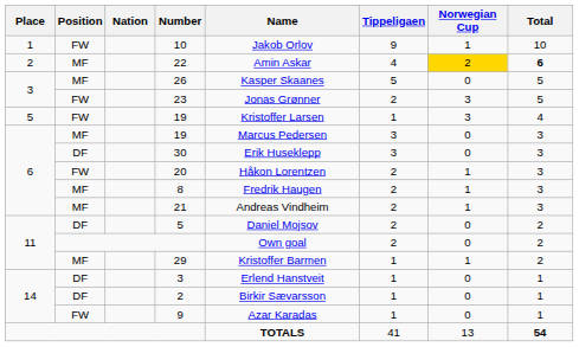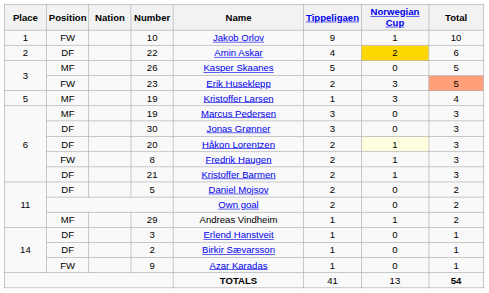 <table class="wikitable" style="font-size: 95%; text-align: center;">
 <tr>
 <th width=60>Place</th>
 <th width=60>Position</th>
 <th width=60>Nation</th>
 <th width=60>Number</th>
 <th width=200>Name</th>
 <th width=80><a href='#'>Tippeligaen</a></th>
 <th width=100><a href='#'>Norwegian Cup</a></th>
 <th width=80><strong>Total</strong></th>
 </tr>
 <tr>
 <td>1</td>
 <td>FW</td>
 <td></td>
 <td>10</td>
 <td><a href='#'>Jakob Orlov</a></td>
 <td>9</td>
 <td>1</td>
 <td>10</td>
 </tr>
 <tr>
 <td>2</td>
-<td>MF</td>
+<td>DF</td>
 <td></td>
 <td>22</td>
 <td><a href='#'>Amin Askar</a></td>
 <td>4</td>
 <td style="background: gold;">2</td>
-<td><strong>6</strong></td>
+<td>6</td>
 </tr>
 <tr>
 <td rowspan="2">3</td>
 <td>MF</td>
 <td></td>
 <td>26</td>
 <td><a href='#'>Kasper Skaanes</a></td>
 <td>5</td>
 <td>0</td>
 <td>5</td>
 </tr>
 <tr>
 <td>FW</td>
 <td></td>
 <td>23</td>
-<td><a href='#'>Jonas Grønner</a></td>
+<td><a href='#'>Erik Huseklepp</a></td>
 <td>2</td>
 <td>3</td>
-<td>5</td>
+<td style="background: lightsalmon;">5</td>
 </tr>
 <tr>
 <td>5</td>
-<td>FW</td>
+<td>MF</td>
 <td></td>
 <td>19</td>
 <td><a href='#'>Kristoffer Larsen</a></td>
 <td>1</td>
 <td>3</td>
 <td>4</td>
 </tr>
 <tr>
 <td rowspan="5">6</td>
 <td>MF</td>
 <td></td>
 <td>19</td>
 <td><a href='#'>Marcus Pedersen</a></td>
 <td>3</td>
 <td>0</td>
 <td>3</td>
 </tr>
 <tr>
 <td>DF</td>
 <td></td>
 <td>30</td>
-<td><a href='#'>Erik Huseklepp</a></td>
+<td><a href='#'>Jonas Grønner</a></td>
 <td>3</td>
 <td>0</td>
 <td>3</td>
 </tr>
 <tr>
-<td>FW</td>
+<td>DF</td>
 <td></td>
 <td>20</td>
 <td><a href='#'>Håkon Lorentzen</a></td>
 <td>2</td>
-<td>1</td>
+<td style="background: lightyellow;">1</td>
 <td>3</td>
 </tr>
 <tr>
-<td>MF</td>
+<td>FW</td>
 <td></td>
 <td>8</td>
 <td><a href='#'>Fredrik Haugen</a></td>
 <td>2</td>
 <td>1</td>
 <td>3</td>
 </tr>
 <tr>
-<td>MF</td>
+<td>DF</td>
 <td></td>
 <td>21</td>
-<td>Andreas Vindheim</td>
+<td><a href='#'>Kristoffer Barmen</a></td>
 <td>2</td>
 <td>1</td>
 <td>3</td>
 </tr>
 <tr>
 <td rowspan="3">11</td>
 <td>DF</td>
 <td></td>
 <td>5</td>
 <td><a href='#'>Daniel Mojsov</a></td>
 <td>2</td>
 <td>0</td>
 <td>2</td>
 </tr>
 <tr>
 <td colspan="3"></td>
 <td><a href='#'>Own goal</a></td>
 <td>2</td>
 <td>0</td>
 <td>2</td>
 </tr>
 <tr>
 <td>MF</td>
 <td></td>
 <td>29</td>
-<td><a href='#'>Kristoffer Barmen</a></td>
+<td>Andreas Vindheim</td>
 <td>1</td>
 <td>1</td>
 <td>2</td>
 </tr>
 <tr>
 <td rowspan="3">14</td>
 <td>DF</td>
 <td></td>
 <td>3</td>
 <td><a href='#'>Erlend Hanstveit</a></td>
 <td>1</td>
 <td>0</td>
 <td>1</td>
 </tr>
 <tr>
 <td>DF</td>
 <td></td>
 <td>2</td>
 <td><a href='#'>Birkir Sævarsson</a></td>
 <td>1</td>
 <td>0</td>
 <td>1</td>
 </tr>
 <tr>
 <td>FW</td>
 <td></td>
 <td>9</td>
 <td><a href='#'>Azar Karadas</a></td>
 <td>1</td>
 <td>0</td>
 <td>1</td>
 </tr>
 <tr>
 <td colspan="4"></td>
 <td><strong>TOTALS</strong></td>
 <td>41</td>
 <td>13</td>
 <td><strong>54</strong></td>
 </tr>
 </table>
